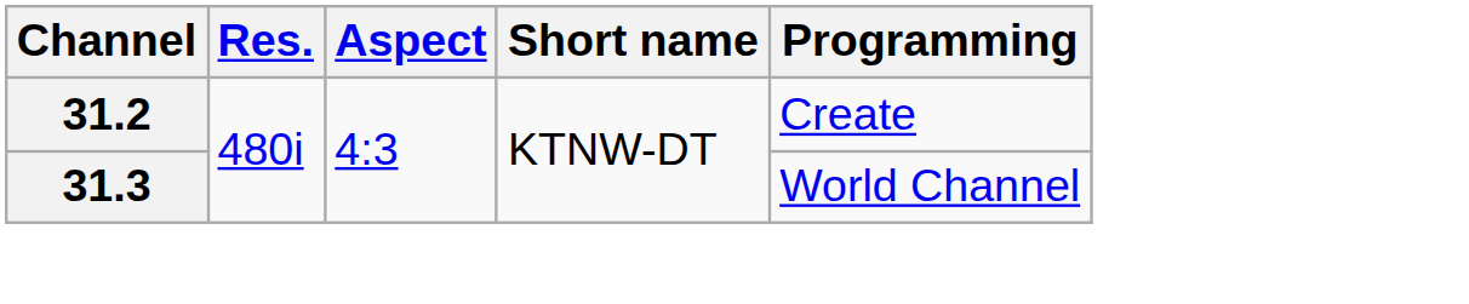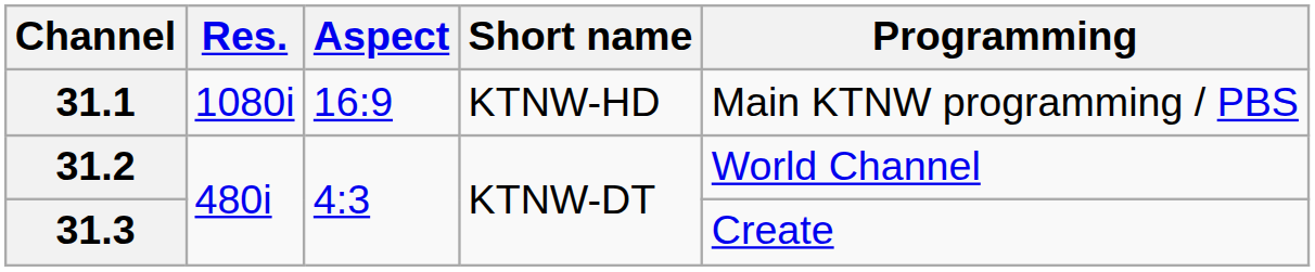 <table class="wikitable">
 <tr>
 <th scope = "col">Channel</th>
 <th scope = "col"><a href='#'>Res.</a></th>
 <th scope = "col"><a href='#'>Aspect</a></th>
 <th scope = "col">Short name</th>
 <th scope = "col">Programming</th>
 </tr>
 <tr>
+<th scope = "row">31.1</th>
+<td><a href='#'>1080i</a></td>
+<td><a href='#'>16:9</a></td>
+<td>KTNW-HD</td>
+<td>Main KTNW programming / <a href='#'>PBS</a></td>
+</tr>
+<tr>
 <th scope = "row">31.2</th>
 <td rowspan="2"><a href='#'>480i</a></td>
 <td rowspan="2"><a href='#'>4:3</a></td>
 <td rowspan="2">KTNW-DT</td>
-<td><a href='#'>Create</a></td>
+<td><a href='#'>World Channel</a> </td>
 </tr>
 <tr>
 <th scope = "row">31.3</th>
-<td><a href='#'>World Channel</a> </td>
+<td><a href='#'>Create</a></td>
 </tr>
 </table>
